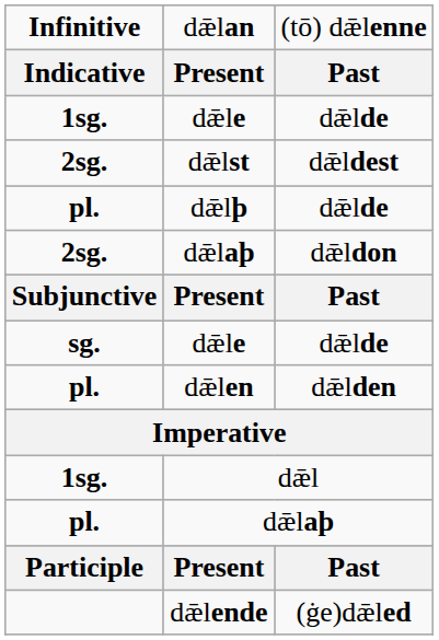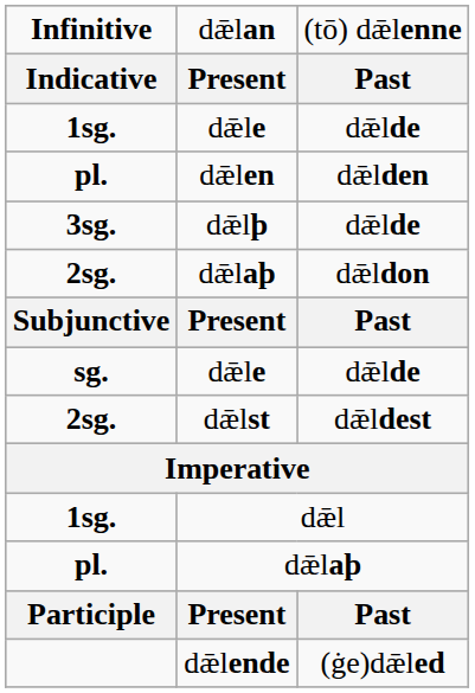 <table class="wikitable" style="text-align:center">
 <tr>
 <td><strong>Infinitive</strong></td>
 <td>dǣl<strong>an</strong></td>
 <td>(tō) dǣl<strong>enne</strong></td>
 </tr>
 <tr>
 <th>Indicative</th>
 <th>Present</th>
 <th>Past</th>
 </tr>
 <tr>
 <td><strong>1sg.</strong></td>
 <td>dǣl<strong>e</strong></td>
 <td>dǣl<strong>de</strong></td>
 </tr>
 <tr>
-<td><strong>2sg.</strong></td>
-<td>dǣl<strong>st</strong></td>
-<td>dǣl<strong>dest</strong></td>
+<td><strong>pl.</strong></td>
+<td>dǣl<strong>en</strong></td>
+<td>dǣl<strong>den</strong></td>
 </tr>
 <tr>
-<td><strong>pl.</strong></td>
+<td><strong>3sg.</strong></td>
 <td>dǣl<strong>þ</strong></td>
 <td>dǣl<strong>de</strong></td>
 </tr>
 <tr>
 <td><strong>2sg.</strong></td>
 <td>dǣl<strong>aþ</strong></td>
 <td>dǣl<strong>don</strong></td>
 </tr>
 <tr>
 <th>Subjunctive</th>
 <th>Present</th>
 <th>Past</th>
 </tr>
 <tr>
 <td><strong>sg.</strong></td>
 <td>dǣl<strong>e</strong></td>
 <td>dǣl<strong>de</strong></td>
 </tr>
 <tr>
-<td><strong>pl.</strong></td>
-<td>dǣl<strong>en</strong></td>
-<td>dǣl<strong>den</strong></td>
+<td><strong>2sg.</strong></td>
+<td>dǣl<strong>st</strong></td>
+<td>dǣl<strong>dest</strong></td>
 </tr>
 <tr>
 <th colspan="3">Imperative</th>
 </tr>
 <tr>
 <td><strong>1sg.</strong></td>
 <td colspan="2">dǣl</td>
 </tr>
 <tr>
 <td><strong>pl.</strong></td>
 <td colspan="2">dǣl<strong>aþ</strong></td>
 </tr>
 <tr>
 <th>Participle</th>
 <th>Present</th>
 <th>Past</th>
 </tr>
 <tr>
 <td></td>
 <td>dǣl<strong>ende</strong></td>
 <td>(ġe)dǣl<strong>ed</strong></td>
 </tr>
 </table>
